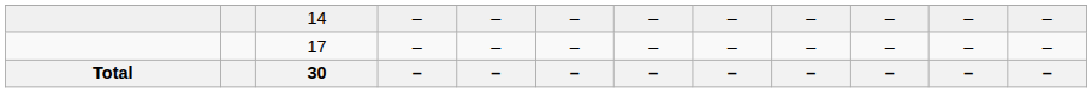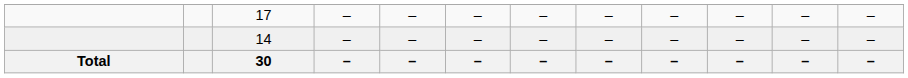 <table class="wikitable sortable" width ="1000">
 <tr align="center">
 </tr>
-<tr align="center" bgcolor="#f0f0f0">
+<tr align="center" bgcolor="">
 <td></td>
 <td></td>
-<td>14</td>
+<td>17</td>
 <td>–</td>
 <td>–</td>
 <td>–</td>
 <td>–</td>
 <td>–</td>
 <td>–</td>
 <td>–</td>
 <td>–</td>
 <td>–</td>
 </tr>
-<tr align="center" bgcolor="">
+<tr align="center" bgcolor="#f0f0f0">
 <td></td>
 <td></td>
-<td>17</td>
+<td>14</td>
 <td>–</td>
 <td>–</td>
 <td>–</td>
 <td>–</td>
 <td>–</td>
 <td>–</td>
 <td>–</td>
 <td>–</td>
 <td>–</td>
 </tr>
 <tr>
 <th>Total</th>
 <th></th>
 <th>30</th>
 <th>–</th>
 <th>–</th>
 <th>–</th>
 <th>–</th>
 <th>–</th>
 <th>–</th>
 <th>–</th>
 <th>–</th>
 <th>–</th>
 </tr>
 </table>
